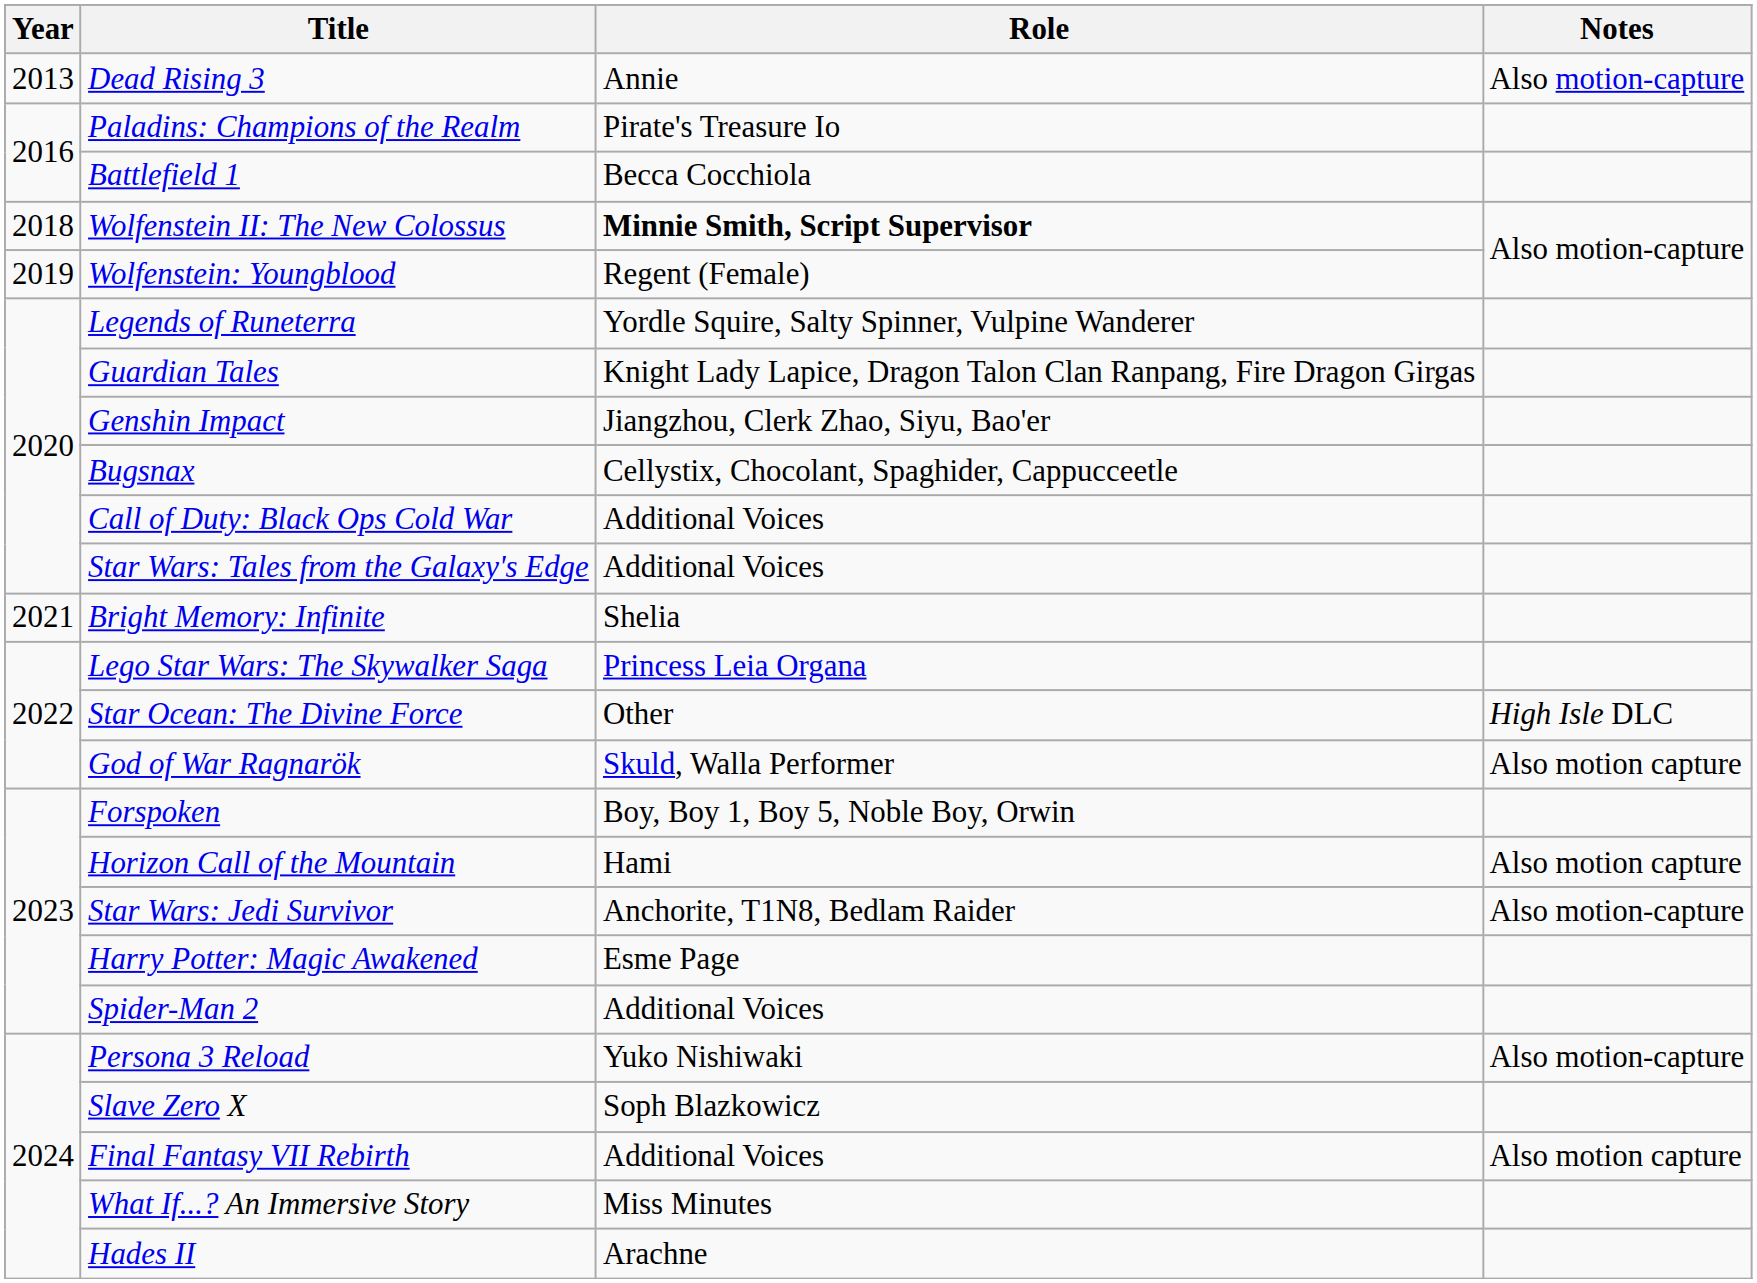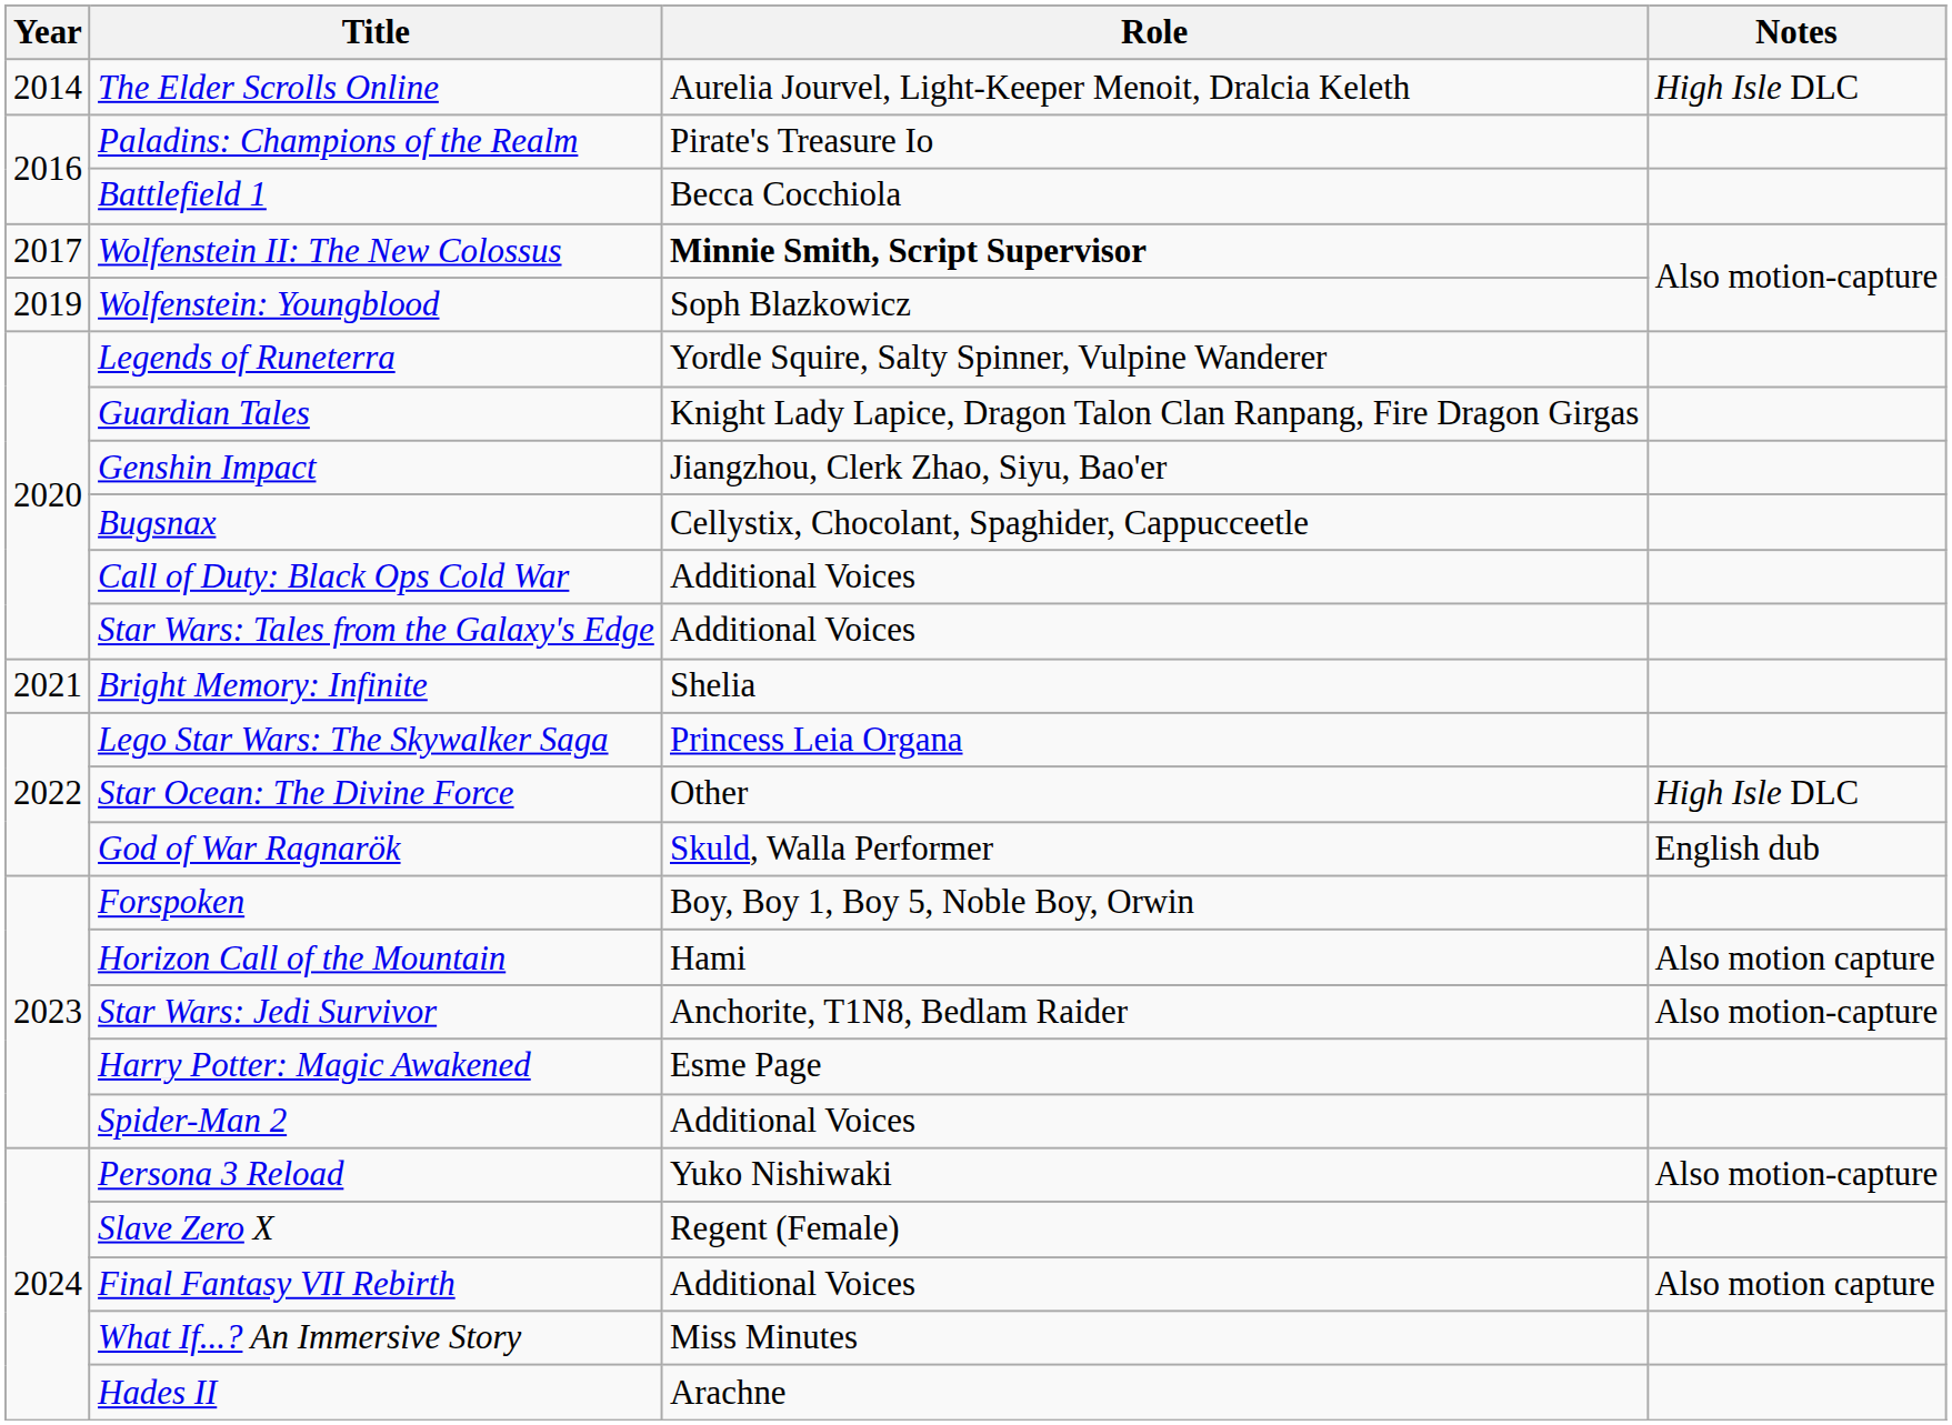 <table class="wikitable sortable">
 <tr>
 <th>Year</th>
 <th>Title</th>
 <th>Role</th>
 <th class="unsortable">Notes</th>
 </tr>
 <tr>
-<td>2013</td>
-<td><em><a href='#'>Dead Rising 3</a></em></td>
-<td>Annie</td>
-<td>Also <a href='#'>motion-capture</a></td>
+<td>2014</td>
+<td><em><a href='#'>The Elder Scrolls Online</a></em></td>
+<td>Aurelia Jourvel, Light-Keeper Menoit, Dralcia Keleth</td>
+<td><em>High Isle</em> DLC</td>
 </tr>
 <tr>
 <td rowspan="2">2016</td>
 <td><em><a href='#'>Paladins: Champions of the Realm</a></em></td>
 <td>Pirate's Treasure Io</td>
 <td></td>
 </tr>
 <tr>
 <td><em><a href='#'>Battlefield 1</a></em></td>
 <td>Becca Cocchiola</td>
 <td></td>
 </tr>
 <tr>
-<td>2018</td>
+<td>2017</td>
 <td><em><a href='#'>Wolfenstein II: The New Colossus</a></em></td>
 <td><strong>Minnie Smith, Script Supervisor</strong></td>
 <td rowspan="2">Also motion-capture</td>
 </tr>
 <tr>
 <td>2019</td>
 <td><em><a href='#'>Wolfenstein: Youngblood</a></em></td>
-<td>Regent (Female)</td>
+<td>Soph Blazkowicz</td>
 </tr>
 <tr>
 <td rowspan="6">2020</td>
 <td><em><a href='#'>Legends of Runeterra</a></em></td>
 <td>Yordle Squire, Salty Spinner, Vulpine Wanderer</td>
 <td></td>
 </tr>
 <tr>
 <td><em><a href='#'>Guardian Tales</a></em></td>
 <td>Knight Lady Lapice, Dragon Talon Clan Ranpang, Fire Dragon Girgas</td>
 <td></td>
 </tr>
 <tr>
 <td><em><a href='#'>Genshin Impact</a></em></td>
 <td>Jiangzhou, Clerk Zhao, Siyu, Bao'er</td>
 <td></td>
 </tr>
 <tr>
 <td><em><a href='#'>Bugsnax</a></em></td>
 <td>Cellystix, Chocolant, Spaghider, Cappucceetle</td>
 <td></td>
 </tr>
 <tr>
 <td><em><a href='#'>Call of Duty: Black Ops Cold War</a></em></td>
 <td>Additional Voices</td>
 <td></td>
 </tr>
 <tr>
 <td><em><a href='#'>Star Wars: Tales from the Galaxy's Edge</a></em></td>
 <td>Additional Voices</td>
 <td></td>
 </tr>
 <tr>
 <td>2021</td>
 <td><em><a href='#'>Bright Memory: Infinite</a></em></td>
 <td>Shelia</td>
 <td></td>
 </tr>
 <tr>
 <td rowspan="3">2022</td>
 <td><em><a href='#'>Lego Star Wars: The Skywalker Saga</a></em></td>
 <td><a href='#'>Princess Leia Organa</a></td>
 <td></td>
 </tr>
 <tr>
 <td><em><a href='#'>Star Ocean: The Divine Force</a></em></td>
 <td>Other</td>
 <td><em>High Isle</em> DLC</td>
 </tr>
 <tr>
 <td><em><a href='#'>God of War Ragnarök</a></em></td>
 <td><a href='#'>Skuld</a>, Walla Performer</td>
-<td>Also motion capture</td>
+<td>English dub</td>
 </tr>
 <tr>
 <td rowspan="5">2023</td>
 <td><em><a href='#'>Forspoken</a></em></td>
 <td>Boy, Boy 1, Boy 5, Noble Boy, Orwin</td>
 <td></td>
 </tr>
 <tr>
 <td><em><a href='#'>Horizon Call of the Mountain</a></em></td>
 <td>Hami</td>
 <td>Also motion capture</td>
 </tr>
 <tr>
 <td><em><a href='#'>Star Wars: Jedi Survivor</a></em></td>
 <td>Anchorite, T1N8, Bedlam Raider</td>
 <td>Also motion-capture</td>
 </tr>
 <tr>
 <td><em><a href='#'>Harry Potter: Magic Awakened</a></em></td>
 <td>Esme Page</td>
 <td></td>
 </tr>
 <tr>
 <td><em><a href='#'>Spider-Man 2</a></em></td>
 <td>Additional Voices</td>
 </tr>
 <tr>
 <td rowspan="5">2024</td>
 <td><em><a href='#'>Persona 3 Reload</a></em></td>
 <td>Yuko Nishiwaki</td>
 <td>Also motion-capture</td>
 </tr>
 <tr>
 <td><em><a href='#'>Slave Zero</a> X</em></td>
-<td>Soph Blazkowicz</td>
+<td>Regent (Female)</td>
 </tr>
 <tr>
 <td><em><a href='#'>Final Fantasy VII Rebirth</a></em></td>
 <td>Additional Voices</td>
 <td>Also motion capture</td>
 </tr>
 <tr>
 <td><em><a href='#'>What If...?</a> An Immersive Story</em></td>
 <td>Miss Minutes</td>
 <td></td>
 </tr>
 <tr>
 <td><em><a href='#'>Hades II</a></em></td>
 <td>Arachne</td>
 <td></td>
 </tr>
 <tr>
 </tr>
 </table>
